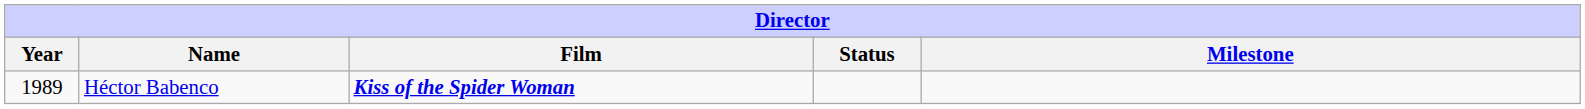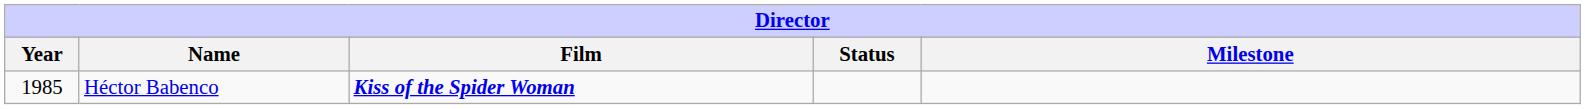 <table class="wikitable">
 <tr bgcolor="CCCFFF">
 <td colspan=5 align=center><strong><a href='#'>Director</a></strong></td>
 </tr>
 <tr>
 <th width="050">Year</th>
 <th width="200">Name</th>
 <th width="350">Film</th>
 <th width="075">Status</th>
 <th width="500"><a href='#'>Milestone</a></th>
 </tr>
 <tr>
-<td align=center>1989</td>
+<td align=center>1985</td>
 <td><a href='#'>Héctor Babenco</a></td>
 <td><strong><em><a href='#'>Kiss of the Spider Woman</a></em></strong></td>
 <td></td>
 <td></td>
 </tr>
 </table>
